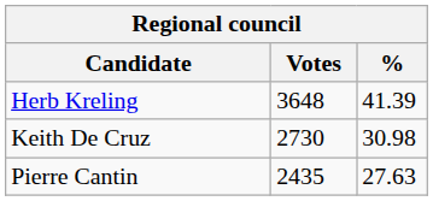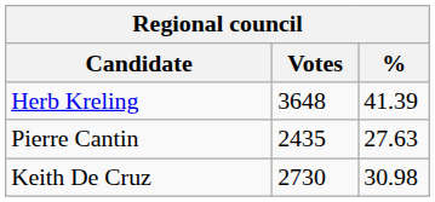 <table class="wikitable">
 <tr>
 <th colspan="3">Regional council</th>
 </tr>
 <tr>
 <th style="width: 170px">Candidate</th>
 <th style="width: 50px">Votes</th>
 <th style="width: 40px">%</th>
 </tr>
 <tr>
 <td><a href='#'>Herb Kreling</a></td>
 <td>3648</td>
 <td>41.39</td>
 </tr>
 <tr>
+<td>Pierre Cantin</td>
+<td>2435</td>
+<td>27.63</td>
+</tr>
+<tr>
 <td>Keith De Cruz</td>
 <td>2730</td>
 <td>30.98</td>
 </tr>
-<tr>
-<td>Pierre Cantin</td>
-<td>2435</td>
-<td>27.63</td>
-</tr>
 </table>
